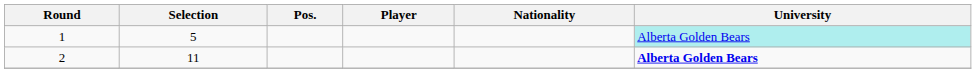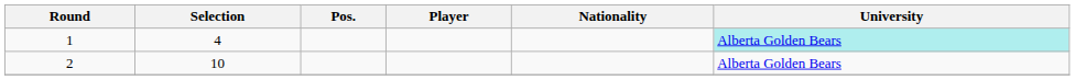 <table class="wikitable sortable" style="width:90%; text-align:center; font-size:95%; text-align:left;">
 <tr>
 <th>Round</th>
 <th>Selection</th>
 <th>Pos.</th>
 <th>Player</th>
 <th>Nationality</th>
 <th>University</th>
 </tr>
 <tr>
 <td align=center>1</td>
-<td align=center>5</td>
+<td align=center>4</td>
 <td align=center></td>
 <td></td>
 <td></td>
 <td style="background: paleturquoise;"><a href='#'>Alberta Golden Bears</a></td>
 </tr>
 <tr>
 <td align=center>2</td>
-<td align=center>11</td>
+<td align=center>10</td>
 <td align=center></td>
 <td></td>
 <td></td>
-<td><strong><a href='#'>Alberta Golden Bears</a></strong></td>
+<td><a href='#'>Alberta Golden Bears</a></td>
 </tr>
 <tr>
 </tr>
 </table>
